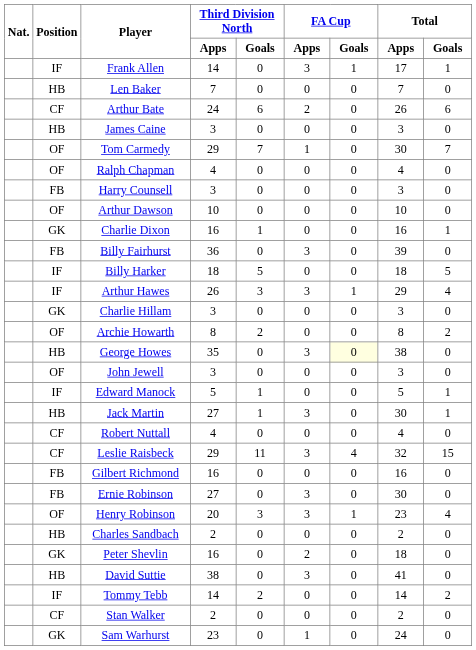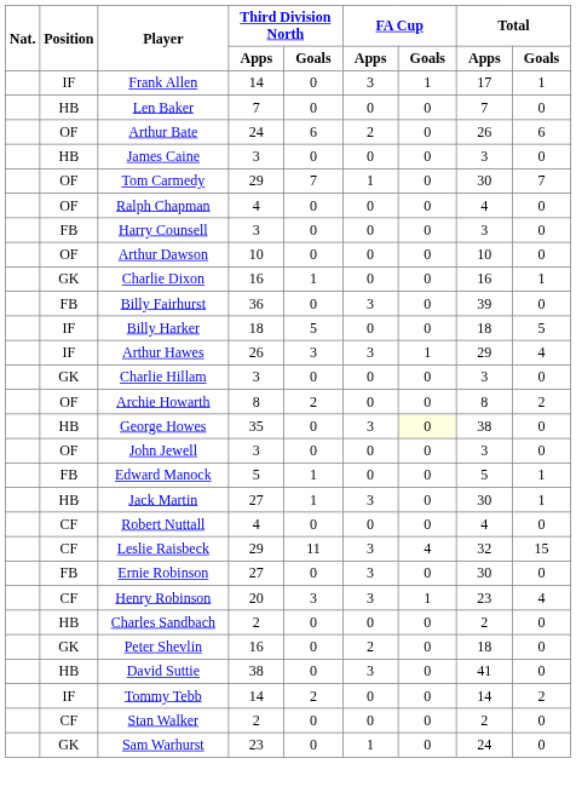 <table class="toccolours" border="1" cellpadding="4" cellspacing="0" style="text-align:center; border-collapse: collapse; margin:0;">
 <tr>
 <th rowspan=2>Nat.</th>
 <th rowspan=2>Position</th>
 <th rowspan=2 style="width:20em">Player</th>
 <th colspan=2 style="width:12em"><a href='#'>Third Division North</a></th>
 <th colspan=2 style="width:12em"><a href='#'>FA Cup</a></th>
 <th colspan=2 style="width:12em">Total</th>
 </tr>
 <tr>
 <th style="width:6em">Apps</th>
 <th style="width:6em">Goals</th>
 <th style="width:6em">Apps</th>
 <th style="width:6em">Goals</th>
 <th style="width:6em">Apps</th>
 <th style="width:6em">Goals</th>
 </tr>
 <tr>
 <td></td>
 <td>IF</td>
 <td><a href='#'>Frank Allen</a></td>
 <td>14</td>
 <td>0</td>
 <td>3</td>
 <td>1</td>
 <td>17</td>
 <td>1</td>
 </tr>
 <tr>
 <td></td>
 <td>HB</td>
 <td><a href='#'>Len Baker</a></td>
 <td>7</td>
 <td>0</td>
 <td>0</td>
 <td>0</td>
 <td>7</td>
 <td>0</td>
 </tr>
 <tr>
 <td></td>
-<td>CF</td>
+<td>OF</td>
 <td><a href='#'>Arthur Bate</a></td>
 <td>24</td>
 <td>6</td>
 <td>2</td>
 <td>0</td>
 <td>26</td>
 <td>6</td>
 </tr>
 <tr>
 <td></td>
 <td>HB</td>
 <td><a href='#'>James Caine</a></td>
 <td>3</td>
 <td>0</td>
 <td>0</td>
 <td>0</td>
 <td>3</td>
 <td>0</td>
 </tr>
 <tr>
 <td></td>
 <td>OF</td>
 <td><a href='#'>Tom Carmedy</a></td>
 <td>29</td>
 <td>7</td>
 <td>1</td>
 <td>0</td>
 <td>30</td>
 <td>7</td>
 </tr>
 <tr>
 <td></td>
 <td>OF</td>
 <td><a href='#'>Ralph Chapman</a></td>
 <td>4</td>
 <td>0</td>
 <td>0</td>
 <td>0</td>
 <td>4</td>
 <td>0</td>
 </tr>
 <tr>
 <td></td>
 <td>FB</td>
 <td><a href='#'>Harry Counsell</a></td>
 <td>3</td>
 <td>0</td>
 <td>0</td>
 <td>0</td>
 <td>3</td>
 <td>0</td>
 </tr>
 <tr>
 <td></td>
 <td>OF</td>
 <td><a href='#'>Arthur Dawson</a></td>
 <td>10</td>
 <td>0</td>
 <td>0</td>
 <td>0</td>
 <td>10</td>
 <td>0</td>
 </tr>
 <tr>
 <td></td>
 <td>GK</td>
 <td><a href='#'>Charlie Dixon</a></td>
 <td>16</td>
 <td>1</td>
 <td>0</td>
 <td>0</td>
 <td>16</td>
 <td>1</td>
 </tr>
 <tr>
 <td></td>
 <td>FB</td>
 <td><a href='#'>Billy Fairhurst</a></td>
 <td>36</td>
 <td>0</td>
 <td>3</td>
 <td>0</td>
 <td>39</td>
 <td>0</td>
 </tr>
 <tr>
 <td></td>
 <td>IF</td>
 <td><a href='#'>Billy Harker</a></td>
 <td>18</td>
 <td>5</td>
 <td>0</td>
 <td>0</td>
 <td>18</td>
 <td>5</td>
 </tr>
 <tr>
 <td></td>
 <td>IF</td>
 <td><a href='#'>Arthur Hawes</a></td>
 <td>26</td>
 <td>3</td>
 <td>3</td>
 <td>1</td>
 <td>29</td>
 <td>4</td>
 </tr>
 <tr>
 <td></td>
 <td>GK</td>
 <td><a href='#'>Charlie Hillam</a></td>
 <td>3</td>
 <td>0</td>
 <td>0</td>
 <td>0</td>
 <td>3</td>
 <td>0</td>
 </tr>
 <tr>
 <td></td>
 <td>OF</td>
 <td><a href='#'>Archie Howarth</a></td>
 <td>8</td>
 <td>2</td>
 <td>0</td>
 <td>0</td>
 <td>8</td>
 <td>2</td>
 </tr>
 <tr>
 <td></td>
 <td>HB</td>
 <td><a href='#'>George Howes</a></td>
 <td>35</td>
 <td>0</td>
 <td>3</td>
 <td style="background: lightyellow;">0</td>
 <td>38</td>
 <td>0</td>
 </tr>
 <tr>
 <td></td>
 <td>OF</td>
 <td><a href='#'>John Jewell</a></td>
 <td>3</td>
 <td>0</td>
 <td>0</td>
 <td>0</td>
 <td>3</td>
 <td>0</td>
 </tr>
 <tr>
 <td></td>
-<td>IF</td>
+<td>FB</td>
 <td><a href='#'>Edward Manock</a></td>
 <td>5</td>
 <td>1</td>
 <td>0</td>
 <td>0</td>
 <td>5</td>
 <td>1</td>
 </tr>
 <tr>
 <td></td>
 <td>HB</td>
 <td><a href='#'>Jack Martin</a></td>
 <td>27</td>
 <td>1</td>
 <td>3</td>
 <td>0</td>
 <td>30</td>
 <td>1</td>
 </tr>
 <tr>
 <td></td>
 <td>CF</td>
 <td><a href='#'>Robert Nuttall</a></td>
 <td>4</td>
 <td>0</td>
 <td>0</td>
 <td>0</td>
 <td>4</td>
 <td>0</td>
 </tr>
 <tr>
 <td></td>
 <td>CF</td>
 <td><a href='#'>Leslie Raisbeck</a></td>
 <td>29</td>
 <td>11</td>
 <td>3</td>
 <td>4</td>
 <td>32</td>
 <td>15</td>
 </tr>
 <tr>
 <td></td>
 <td>FB</td>
-<td><a href='#'>Gilbert Richmond</a></td>
-<td>16</td>
-<td>0</td>
-<td>0</td>
-<td>0</td>
-<td>16</td>
-<td>0</td>
-</tr>
-<tr>
-<td></td>
-<td>FB</td>
 <td><a href='#'>Ernie Robinson</a></td>
 <td>27</td>
 <td>0</td>
 <td>3</td>
 <td>0</td>
 <td>30</td>
 <td>0</td>
 </tr>
 <tr>
 <td></td>
-<td>OF</td>
+<td>CF</td>
 <td><a href='#'>Henry Robinson</a></td>
 <td>20</td>
 <td>3</td>
 <td>3</td>
 <td>1</td>
 <td>23</td>
 <td>4</td>
 </tr>
 <tr>
 <td></td>
 <td>HB</td>
 <td><a href='#'>Charles Sandbach</a></td>
 <td>2</td>
 <td>0</td>
 <td>0</td>
 <td>0</td>
 <td>2</td>
 <td>0</td>
 </tr>
 <tr>
 <td></td>
 <td>GK</td>
 <td><a href='#'>Peter Shevlin</a></td>
 <td>16</td>
 <td>0</td>
 <td>2</td>
 <td>0</td>
 <td>18</td>
 <td>0</td>
 </tr>
 <tr>
 <td></td>
 <td>HB</td>
 <td><a href='#'>David Suttie</a></td>
 <td>38</td>
 <td>0</td>
 <td>3</td>
 <td>0</td>
 <td>41</td>
 <td>0</td>
 </tr>
 <tr>
 <td></td>
 <td>IF</td>
 <td><a href='#'>Tommy Tebb</a></td>
 <td>14</td>
 <td>2</td>
 <td>0</td>
 <td>0</td>
 <td>14</td>
 <td>2</td>
 </tr>
 <tr>
 <td></td>
 <td>CF</td>
 <td><a href='#'>Stan Walker</a></td>
 <td>2</td>
 <td>0</td>
 <td>0</td>
 <td>0</td>
 <td>2</td>
 <td>0</td>
 </tr>
 <tr>
 <td></td>
 <td>GK</td>
 <td><a href='#'>Sam Warhurst</a></td>
 <td>23</td>
 <td>0</td>
 <td>1</td>
 <td>0</td>
 <td>24</td>
 <td>0</td>
 </tr>
 </table>
